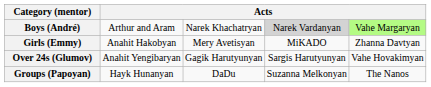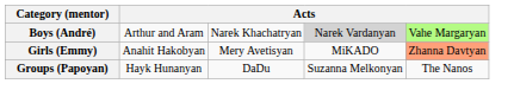 <table class="wikitable" style="text-align:center">
 <tr>
 <th spope="col" style="width:150px;">Category (mentor)</th>
 <th scope="col" colspan="4" style="width:500px;">Acts</th>
 </tr>
 <tr>
 <th scope="row">Boys (André)</th>
 <td>Arthur and Aram</td>
 <td>Narek Khachatryan</td>
 <td style="background:lightgrey;">Narek Vardanyan</td>
 <td style="background:#B4FB84;">Vahe Margaryan</td>
 </tr>
 <tr>
 <th scope="row">Girls (Emmy)</th>
 <td>Anahit Hakobyan</td>
 <td>Mery Avetisyan</td>
 <td>MiKADO</td>
-<td>Zhanna Davtyan</td>
-</tr>
-<tr>
-<th scope="row">Over 24s (Glumov)</th>
-<td>Anahit Yengibaryan</td>
-<td>Gagik Harutyunyan</td>
-<td>Sargis Harutyunyan</td>
-<td>Vahe Hovakimyan</td>
+<td style="background: lightsalmon;">Zhanna Davtyan</td>
 </tr>
 <tr>
 <th scope="row">Groups (Papoyan)</th>
 <td>Hayk Hunanyan</td>
 <td>DaDu</td>
 <td>Suzanna Melkonyan</td>
 <td>The Nanos</td>
 </tr>
 </table>
